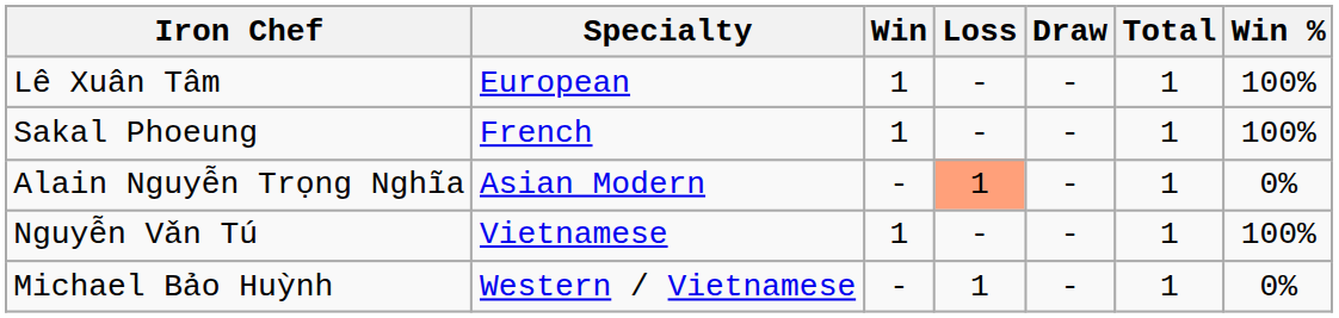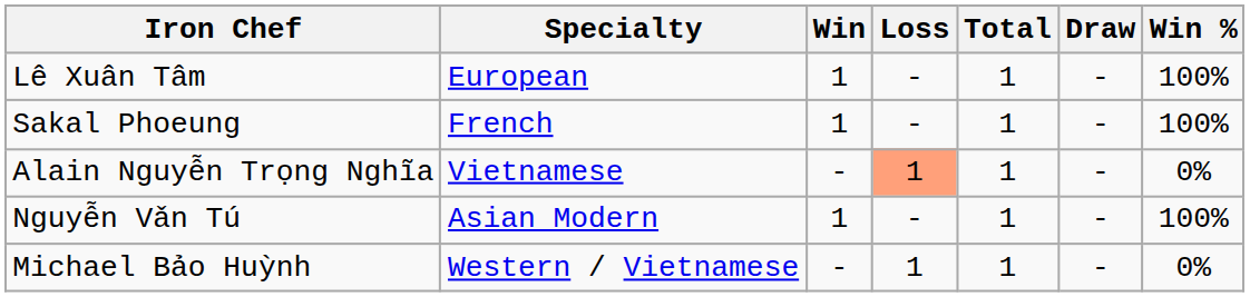 <table class="wikitable sortable"  style="float:left; margin:auto; text-align:center;">
 <tr>
 <th>Iron Chef</th>
 <th>Specialty</th>
 <th>Win</th>
 <th>Loss</th>
+<th>Total</th>
 <th>Draw</th>
-<th>Total</th>
 <th>Win %</th>
 </tr>
 <tr>
 <td style="text-align:left;">Lê Xuân Tâm</td>
 <td style="text-align:left;"><a href='#'>European</a></td>
 <td>1</td>
 <td>-</td>
+<td>1</td>
 <td>-</td>
-<td>1</td>
 <td>100%</td>
 </tr>
 <tr>
 <td style="text-align:left;">Sakal Phoeung</td>
 <td style="text-align:left;"><a href='#'>French</a></td>
 <td>1</td>
 <td>-</td>
+<td>1</td>
 <td>-</td>
-<td>1</td>
 <td>100%</td>
 </tr>
 <tr>
 <td style="text-align:left;">Alain Nguyễn Trọng Nghĩa</td>
-<td style="text-align:left;"><a href='#'>Asian Modern</a></td>
+<td style="text-align:left;"><a href='#'>Vietnamese</a></td>
 <td>-</td>
 <td style="background: lightsalmon;">1</td>
+<td>1</td>
 <td>-</td>
-<td>1</td>
 <td>0%</td>
 </tr>
 <tr>
 <td style="text-align:left;">Nguyễn Vǎn Tú</td>
-<td style="text-align:left;"><a href='#'>Vietnamese</a></td>
+<td style="text-align:left;"><a href='#'>Asian Modern</a></td>
 <td>1</td>
 <td>-</td>
+<td>1</td>
 <td>-</td>
-<td>1</td>
 <td>100%</td>
 </tr>
 <tr>
 <td style="text-align:left;">Michael Bảo Huỳnh</td>
 <td style="text-align:left;"><a href='#'>Western</a> / <a href='#'>Vietnamese</a></td>
 <td>-</td>
 <td>1</td>
+<td>1</td>
 <td>-</td>
-<td>1</td>
 <td>0%</td>
 </tr>
 </table>
